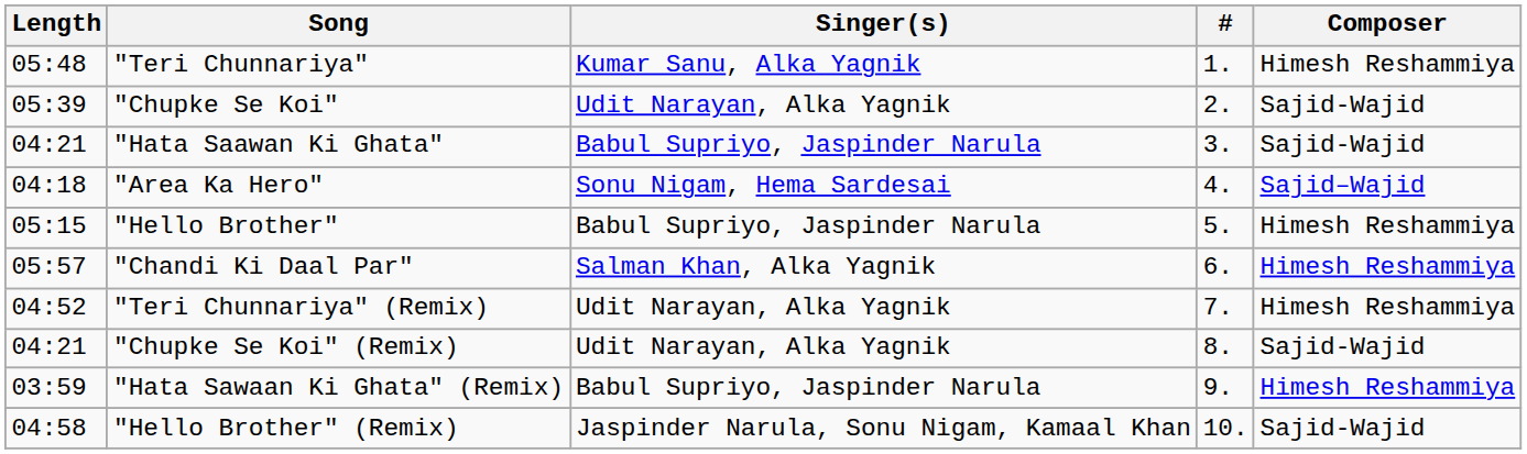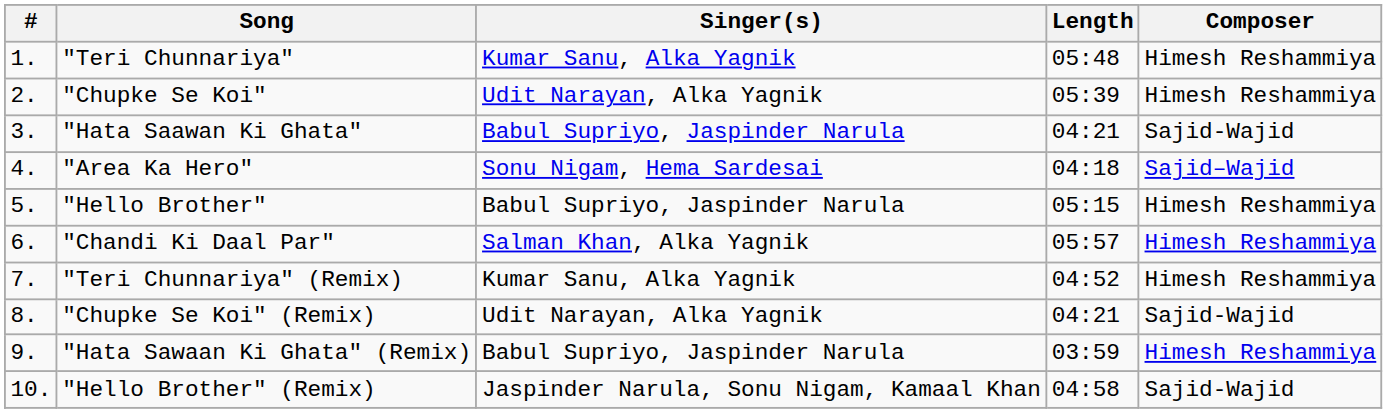 <table class="wikitable sortable" style="font-size:95%;">
 <tr>
-<th>Length</th>
+<th>#</th>
 <th>Song</th>
 <th>Singer(s)</th>
-<th>#</th>
+<th>Length</th>
 <th>Composer</th>
 </tr>
 <tr>
-<td>05:48</td>
+<td>1.</td>
 <td>"Teri Chunnariya"</td>
 <td><a href='#'>Kumar Sanu</a>, <a href='#'>Alka Yagnik</a></td>
-<td>1.</td>
+<td>05:48</td>
 <td>Himesh Reshammiya</td>
 </tr>
 <tr>
-<td>05:39</td>
+<td>2.</td>
 <td>"Chupke Se Koi"</td>
 <td><a href='#'>Udit Narayan</a>, Alka Yagnik</td>
-<td>2.</td>
+<td>05:39</td>
+<td>Himesh Reshammiya</td>
+</tr>
+<tr>
+<td>3.</td>
+<td>"Hata Saawan Ki Ghata"</td>
+<td><a href='#'>Babul Supriyo</a>, <a href='#'>Jaspinder Narula</a></td>
+<td>04:21</td>
 <td>Sajid-Wajid</td>
 </tr>
 <tr>
+<td>4.</td>
+<td>"Area Ka Hero"</td>
+<td><a href='#'>Sonu Nigam</a>, <a href='#'>Hema Sardesai</a></td>
+<td>04:18</td>
+<td><a href='#'>Sajid–Wajid</a></td>
+</tr>
+<tr>
+<td>5.</td>
+<td>"Hello Brother"</td>
+<td>Babul Supriyo, Jaspinder Narula</td>
+<td>05:15</td>
+<td>Himesh Reshammiya</td>
+</tr>
+<tr>
+<td>6.</td>
+<td>"Chandi Ki Daal Par"</td>
+<td><a href='#'>Salman Khan</a>, Alka Yagnik</td>
+<td>05:57</td>
+<td><a href='#'>Himesh Reshammiya</a></td>
+</tr>
+<tr>
+<td>7.</td>
+<td>"Teri Chunnariya" (Remix)</td>
+<td>Kumar Sanu, Alka Yagnik</td>
+<td>04:52</td>
+<td>Himesh Reshammiya</td>
+</tr>
+<tr>
+<td>8.</td>
+<td>"Chupke Se Koi" (Remix)</td>
+<td>Udit Narayan, Alka Yagnik</td>
 <td>04:21</td>
-<td>"Hata Saawan Ki Ghata"</td>
-<td><a href='#'>Babul Supriyo</a>, <a href='#'>Jaspinder Narula</a></td>
-<td>3.</td>
 <td>Sajid-Wajid</td>
 </tr>
 <tr>
-<td>04:18</td>
-<td>"Area Ka Hero"</td>
-<td><a href='#'>Sonu Nigam</a>, <a href='#'>Hema Sardesai</a></td>
-<td>4.</td>
-<td><a href='#'>Sajid–Wajid</a></td>
-</tr>
-<tr>
-<td>05:15</td>
-<td>"Hello Brother"</td>
+<td>9.</td>
+<td>"Hata Sawaan Ki Ghata" (Remix)</td>
 <td>Babul Supriyo, Jaspinder Narula</td>
-<td>5.</td>
-<td>Himesh Reshammiya</td>
-</tr>
-<tr>
-<td>05:57</td>
-<td>"Chandi Ki Daal Par"</td>
-<td><a href='#'>Salman Khan</a>, Alka Yagnik</td>
-<td>6.</td>
+<td>03:59</td>
 <td><a href='#'>Himesh Reshammiya</a></td>
 </tr>
 <tr>
-<td>04:52</td>
-<td>"Teri Chunnariya" (Remix)</td>
-<td>Udit Narayan, Alka Yagnik</td>
-<td>7.</td>
-<td>Himesh Reshammiya</td>
-</tr>
-<tr>
-<td>04:21</td>
-<td>"Chupke Se Koi" (Remix)</td>
-<td>Udit Narayan, Alka Yagnik</td>
-<td>8.</td>
-<td>Sajid-Wajid</td>
-</tr>
-<tr>
-<td>03:59</td>
-<td>"Hata Sawaan Ki Ghata" (Remix)</td>
-<td>Babul Supriyo, Jaspinder Narula</td>
-<td>9.</td>
-<td><a href='#'>Himesh Reshammiya</a></td>
-</tr>
-<tr>
-<td>04:58</td>
+<td>10.</td>
 <td>"Hello Brother" (Remix)</td>
 <td>Jaspinder Narula, Sonu Nigam, Kamaal Khan</td>
-<td>10.</td>
+<td>04:58</td>
 <td>Sajid-Wajid</td>
 </tr>
 </table>
